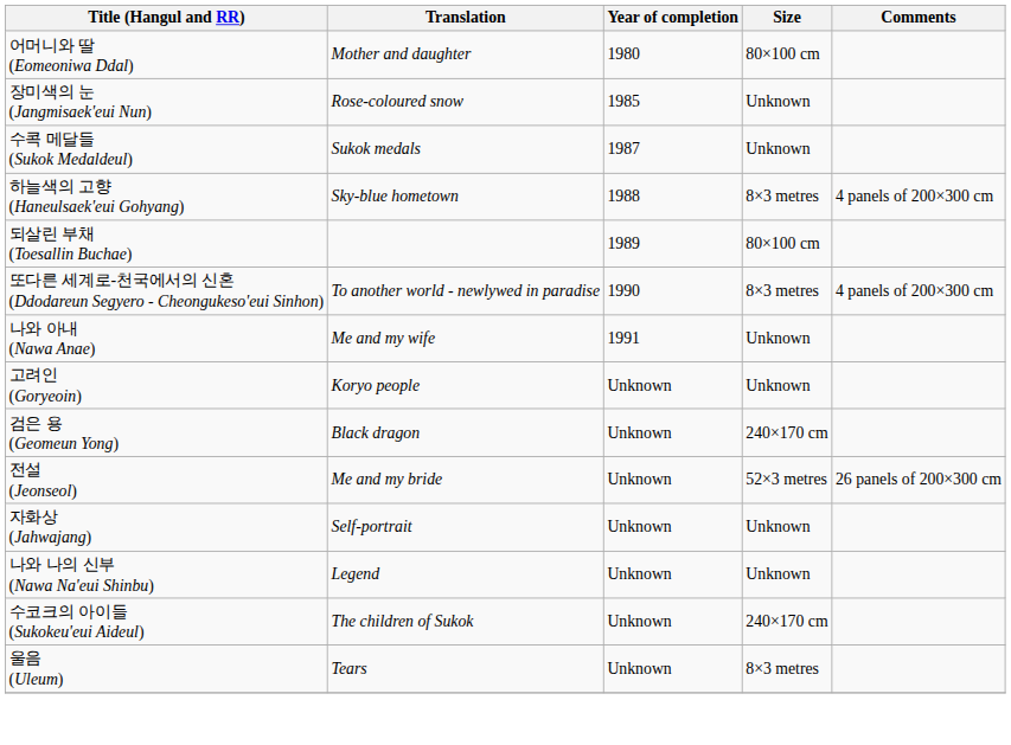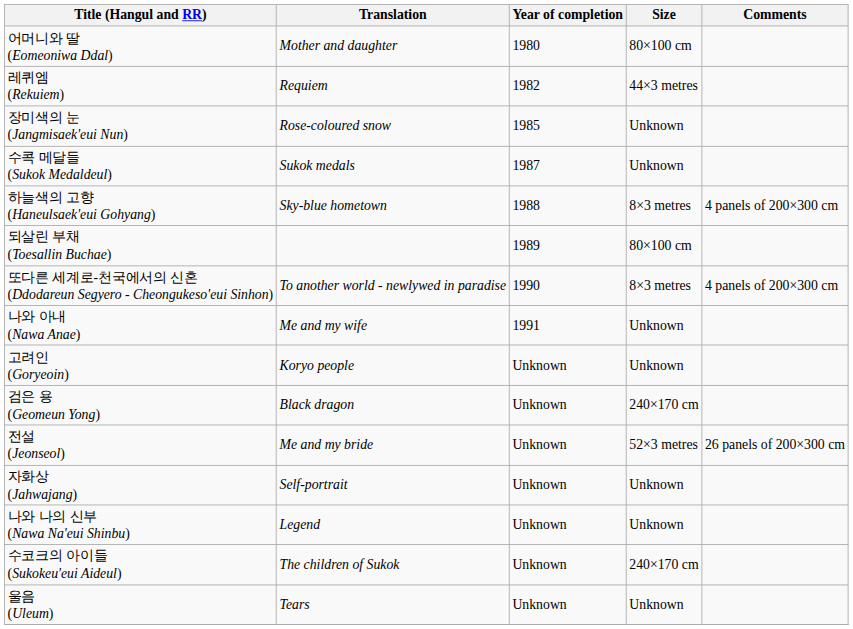 <table class="wikitable">
 <tr>
 <th>Title (Hangul and <a href='#'>RR</a>)</th>
 <th>Translation</th>
 <th>Year of completion</th>
 <th>Size</th>
 <th>Comments</th>
 </tr>
 <tr>
 <td>어머니와 딸<br>(<em>Eomeoniwa Ddal</em>)</td>
 <td><em>Mother and daughter</em></td>
 <td>1980</td>
 <td>80×100 cm</td>
+<td></td>
+</tr>
+<tr>
+<td>레퀴엠<br>(<em>Rekuiem</em>)</td>
+<td><em>Requiem</em></td>
+<td>1982</td>
+<td>44×3 metres</td>
 <td></td>
 </tr>
 <tr>
 <td>장미색의 눈<br>(<em>Jangmisaek'eui Nun</em>)</td>
 <td><em>Rose-coloured snow</em></td>
 <td>1985</td>
 <td>Unknown</td>
 <td></td>
 </tr>
 <tr>
 <td>수콕 메달들<br>(<em>Sukok Medaldeul</em>)</td>
 <td><em>Sukok medals</em></td>
 <td>1987</td>
 <td>Unknown</td>
 <td></td>
 </tr>
 <tr>
 <td>하늘색의 고향<br>(<em>Haneulsaek'eui Gohyang</em>)</td>
 <td><em>Sky-blue hometown</em></td>
 <td>1988</td>
 <td>8×3 metres</td>
 <td>4 panels of 200×300 cm</td>
 </tr>
 <tr>
 <td>되살린 부채<br>(<em>Toesallin Buchae</em>)</td>
 <td></td>
 <td>1989</td>
 <td>80×100 cm</td>
 <td></td>
 </tr>
 <tr>
 <td>또다른 세계로-천국에서의 신혼<br>(<em>Ddodareun Segyero - Cheongukeso'eui Sinhon</em>)</td>
 <td><em>To another world - newlywed in paradise</em></td>
 <td>1990</td>
 <td>8×3 metres</td>
 <td>4 panels of 200×300 cm</td>
 </tr>
 <tr>
 <td>나와 아내<br>(<em>Nawa Anae</em>)</td>
 <td><em>Me and my wife</em></td>
 <td>1991</td>
 <td>Unknown</td>
 <td></td>
 </tr>
 <tr>
 <td>고려인<br>(<em>Goryeoin</em>)</td>
 <td><em>Koryo people</em></td>
 <td>Unknown</td>
 <td>Unknown</td>
 <td></td>
 </tr>
 <tr>
 <td>검은 용<br>(<em>Geomeun Yong</em>)</td>
 <td><em>Black dragon</em></td>
 <td>Unknown</td>
 <td>240×170 cm</td>
 <td></td>
 </tr>
 <tr>
 <td>전설<br>(<em>Jeonseol</em>)</td>
 <td><em>Me and my bride</em></td>
 <td>Unknown</td>
 <td>52×3 metres</td>
 <td>26 panels of 200×300 cm</td>
 </tr>
 <tr>
 <td>자화상<br>(<em>Jahwajang</em>)</td>
 <td><em>Self-portrait</em></td>
 <td>Unknown</td>
 <td>Unknown</td>
 <td></td>
 </tr>
 <tr>
 <td>나와 나의 신부<br>(<em>Nawa Na'eui Shinbu</em>)</td>
 <td><em>Legend</em></td>
 <td>Unknown</td>
 <td>Unknown</td>
 <td></td>
 </tr>
 <tr>
 <td>수코크의 아이들<br>(<em>Sukokeu'eui Aideul</em>)</td>
 <td><em>The children of Sukok</em></td>
 <td>Unknown</td>
 <td>240×170 cm</td>
 <td></td>
 </tr>
 <tr>
 <td>울음<br>(<em>Uleum</em>)</td>
 <td><em>Tears</em></td>
 <td>Unknown</td>
-<td>8×3 metres</td>
+<td>Unknown</td>
 <td></td>
 </tr>
 <tr>
 </tr>
 </table>
